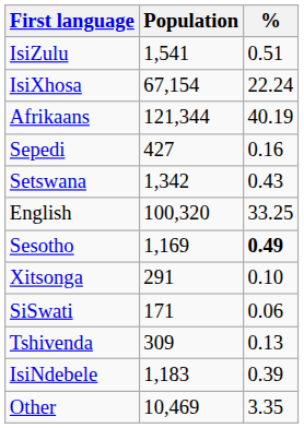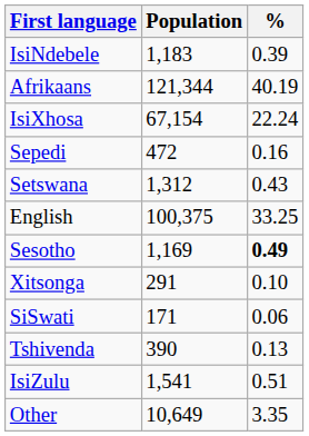 <table class="wikitable sortable">
 <tr>
 <th><a href='#'>First language</a></th>
 <th>Population</th>
 <th>%</th>
 </tr>
 <tr>
-<td><a href='#'>IsiZulu</a></td>
-<td>1,541</td>
-<td>0.51</td>
+<td><a href='#'>IsiNdebele</a></td>
+<td>1,183</td>
+<td>0.39</td>
+</tr>
+<tr>
+<td><a href='#'>Afrikaans</a></td>
+<td>121,344</td>
+<td>40.19</td>
 </tr>
 <tr>
 <td><a href='#'>IsiXhosa</a></td>
 <td>67,154</td>
 <td>22.24</td>
 </tr>
 <tr>
-<td><a href='#'>Afrikaans</a></td>
-<td>121,344</td>
-<td>40.19</td>
-</tr>
-<tr>
 <td><a href='#'>Sepedi</a></td>
-<td>427</td>
+<td>472</td>
 <td>0.16</td>
 </tr>
 <tr>
 <td><a href='#'>Setswana</a></td>
-<td>1,342</td>
+<td>1,312</td>
 <td>0.43</td>
 </tr>
 <tr>
 <td>English</td>
-<td>100,320</td>
+<td>100,375</td>
 <td>33.25</td>
 </tr>
 <tr>
 <td><a href='#'>Sesotho</a></td>
 <td>1,169</td>
 <td><strong>0.49</strong></td>
 </tr>
 <tr>
 <td><a href='#'>Xitsonga</a></td>
 <td>291</td>
 <td>0.10</td>
 </tr>
 <tr>
 <td><a href='#'>SiSwati</a></td>
 <td>171</td>
 <td>0.06</td>
 </tr>
 <tr>
 <td><a href='#'>Tshivenda</a></td>
-<td>309</td>
+<td>390</td>
 <td>0.13</td>
 </tr>
 <tr>
-<td><a href='#'>IsiNdebele</a></td>
-<td>1,183</td>
-<td>0.39</td>
+<td><a href='#'>IsiZulu</a></td>
+<td>1,541</td>
+<td>0.51</td>
 </tr>
 <tr>
 <td><a href='#'>Other</a></td>
-<td>10,469</td>
+<td>10,649</td>
 <td>3.35</td>
 </tr>
 </table>
